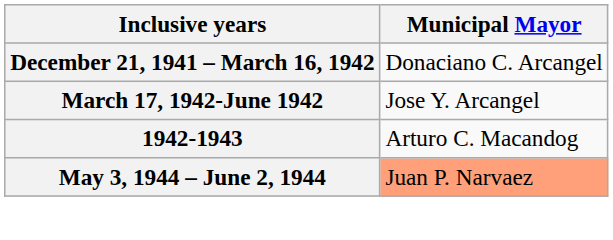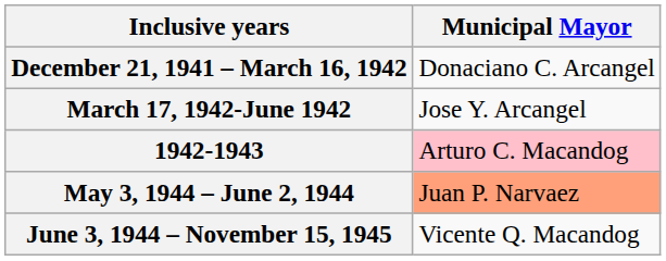 <table class="wikitable collapsible autocollapse" style="font-size:95%">
 <tr>
 <th scope="col">Inclusive years</th>
 <th scope="col">Municipal <a href='#'>Mayor</a></th>
 </tr>
 <tr>
 <th scope="row">December 21, 1941 – March 16, 1942</th>
 <td>Donaciano C. Arcangel </td>
 </tr>
 <tr>
 <th scope="row">March 17, 1942-June 1942</th>
 <td>Jose Y. Arcangel </td>
 </tr>
 <tr>
 <th scope="row">1942-1943</th>
-<td>Arturo C. Macandog </td>
+<td style="background: pink;">Arturo C. Macandog </td>
 </tr>
 <tr>
 <th scope="row">May 3, 1944 – June 2, 1944</th>
 <td style="background: lightsalmon;">Juan P. Narvaez </td>
 </tr>
+<tr>
+<th scope="row">June 3, 1944 – November 15, 1945</th>
+<td>Vicente Q. Macandog </td>
+</tr>
 </table>
